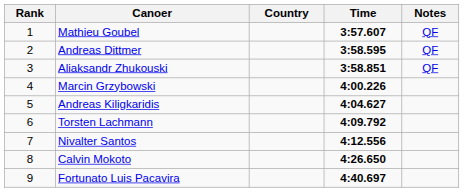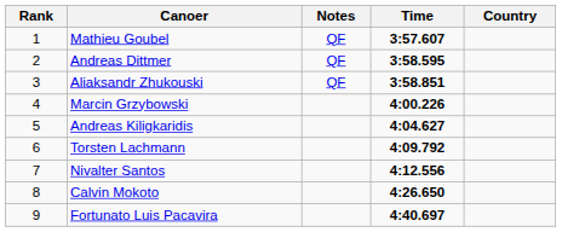 <table class="wikitable sortable" width=50% style="text-align:center">
 <tr>
 <th>Rank</th>
 <th>Canoer</th>
+<th>Notes</th>
+<th>Time</th>
 <th>Country</th>
-<th>Time</th>
-<th>Notes</th>
 </tr>
 <tr>
 <td>1</td>
 <td align=left><a href='#'>Mathieu Goubel</a></td>
+<td><a href='#'>QF</a></td>
+<td><strong>3:57.607</strong></td>
 <td align=left></td>
-<td><strong>3:57.607</strong></td>
-<td><a href='#'>QF</a></td>
 </tr>
 <tr>
 <td>2</td>
 <td align=left><a href='#'>Andreas Dittmer</a></td>
+<td><a href='#'>QF</a></td>
+<td><strong>3:58.595</strong></td>
 <td align=left></td>
-<td><strong>3:58.595</strong></td>
-<td><a href='#'>QF</a></td>
 </tr>
 <tr>
 <td>3</td>
 <td align=left><a href='#'>Aliaksandr Zhukouski</a></td>
+<td><a href='#'>QF</a></td>
+<td><strong>3:58.851</strong></td>
 <td align=left></td>
-<td><strong>3:58.851</strong></td>
-<td><a href='#'>QF</a></td>
 </tr>
 <tr>
 <td>4</td>
 <td align=left><a href='#'>Marcin Grzybowski</a></td>
+<td></td>
+<td><strong>4:00.226</strong></td>
 <td align=left></td>
-<td><strong>4:00.226</strong></td>
-<td></td>
 </tr>
 <tr>
 <td>5</td>
 <td align=left><a href='#'>Andreas Kiligkaridis</a></td>
+<td></td>
+<td><strong>4:04.627</strong></td>
 <td align=left></td>
-<td><strong>4:04.627</strong></td>
-<td></td>
 </tr>
 <tr>
 <td>6</td>
 <td align=left><a href='#'>Torsten Lachmann</a></td>
+<td></td>
+<td><strong>4:09.792</strong></td>
 <td align=left></td>
-<td><strong>4:09.792</strong></td>
-<td></td>
 </tr>
 <tr>
 <td>7</td>
 <td align=left><a href='#'>Nivalter Santos</a></td>
+<td></td>
+<td><strong>4:12.556</strong></td>
 <td align=left></td>
-<td><strong>4:12.556</strong></td>
-<td></td>
 </tr>
 <tr>
 <td>8</td>
 <td align=left><a href='#'>Calvin Mokoto</a></td>
+<td></td>
+<td><strong>4:26.650</strong></td>
 <td align=left></td>
-<td><strong>4:26.650</strong></td>
-<td></td>
 </tr>
 <tr>
 <td>9</td>
 <td align=left><a href='#'>Fortunato Luis Pacavira</a></td>
+<td></td>
+<td><strong>4:40.697</strong></td>
 <td align=left></td>
-<td><strong>4:40.697</strong></td>
-<td></td>
 </tr>
 </table>
